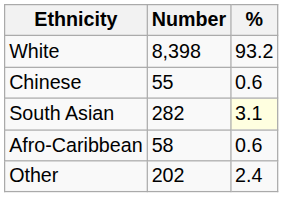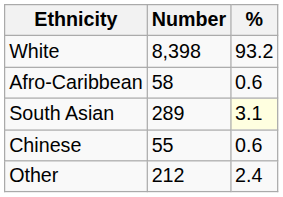 <table class="wikitable">
 <tr>
 <th>Ethnicity</th>
 <th>Number</th>
 <th>%</th>
 </tr>
 <tr>
 <td>White</td>
 <td>8,398</td>
 <td>93.2</td>
 </tr>
 <tr>
+<td>Afro-Caribbean</td>
+<td>58</td>
+<td>0.6</td>
+</tr>
+<tr>
+<td>South Asian</td>
+<td>289</td>
+<td style="background: lightyellow;">3.1</td>
+</tr>
+<tr>
 <td>Chinese</td>
 <td>55</td>
 <td>0.6</td>
 </tr>
 <tr>
-<td>South Asian</td>
-<td>282</td>
-<td style="background: lightyellow;">3.1</td>
-</tr>
-<tr>
-<td>Afro-Caribbean</td>
-<td>58</td>
-<td>0.6</td>
-</tr>
-<tr>
 <td>Other</td>
-<td>202</td>
+<td>212</td>
 <td>2.4</td>
 </tr>
 </table>
